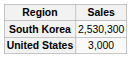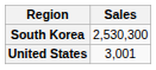 <table class="wikitable plainrowheaders" style="text-align:center;">
 <tr>
 <th>Region</th>
 <th>Sales</th>
 </tr>
 <tr>
 <th scope=row>South Korea</th>
 <td>2,530,300</td>
 </tr>
 <tr>
 <th scope=row>United States</th>
-<td>3,000</td>
+<td>3,001</td>
 </tr>
 </table>
